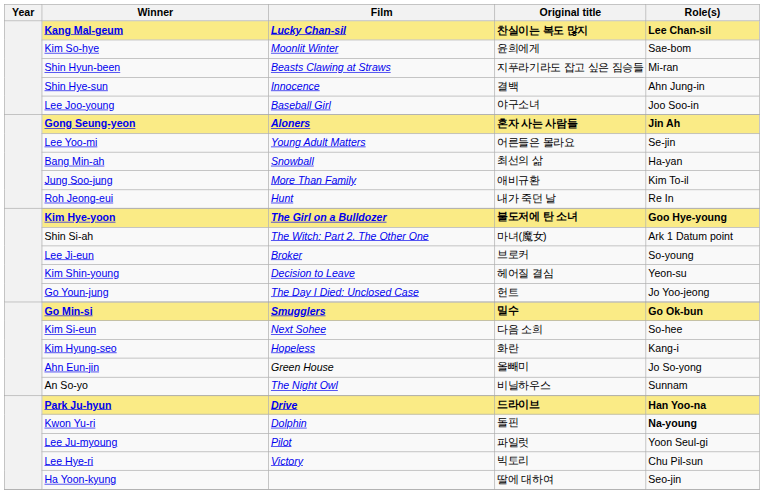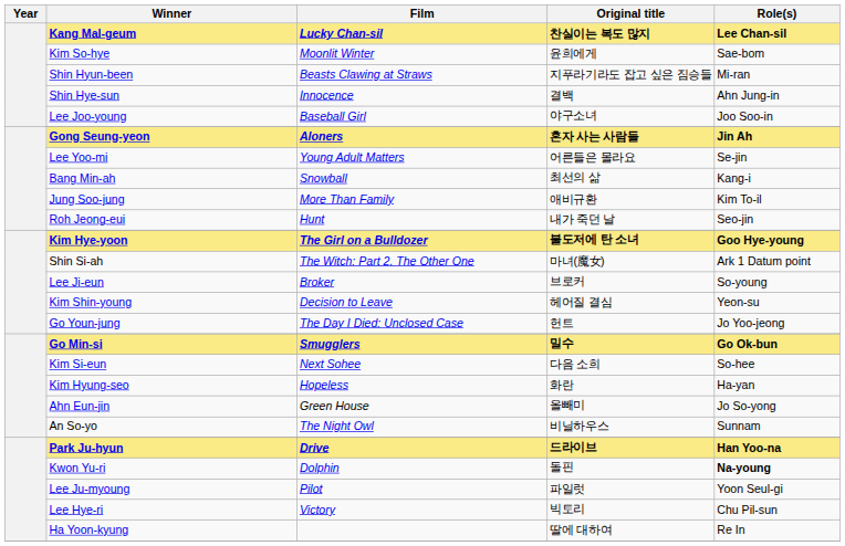 <table class="wikitable">
 <tr>
 <th style="width:5%;">Year</th>
 <th style="width:30%;">Winner</th>
 <th style="width:30%;">Film</th>
 <th style="width:20%;">Original title</th>
 <th style="width:20%;">Role(s)</th>
 </tr>
 <tr>
 <th rowspan="5"></th>
 <td style="background:#FAEB86;"><strong><a href='#'>Kang Mal-geum</a></strong></td>
 <td style="background:#FAEB86;"><strong><em><a href='#'>Lucky Chan-sil</a></em></strong></td>
 <td style="background:#FAEB86;"><strong>찬실이는 복도 많지</strong></td>
 <td style="background:#FAEB86;"><strong>Lee Chan-sil</strong></td>
 </tr>
 <tr>
 <td><a href='#'>Kim So-hye</a></td>
 <td><em><a href='#'>Moonlit Winter</a></em></td>
 <td>윤희에게</td>
 <td>Sae-bom</td>
 </tr>
 <tr>
 <td><a href='#'>Shin Hyun-been</a></td>
 <td><em><a href='#'>Beasts Clawing at Straws</a></em></td>
 <td>지푸라기라도 잡고 싶은 짐승들</td>
 <td>Mi-ran</td>
 </tr>
 <tr>
 <td><a href='#'>Shin Hye-sun</a></td>
 <td><em><a href='#'>Innocence</a></em></td>
 <td>결백</td>
 <td>Ahn Jung-in</td>
 </tr>
 <tr>
 <td><a href='#'>Lee Joo-young</a></td>
 <td><em><a href='#'>Baseball Girl</a></em></td>
 <td>야구소녀</td>
 <td>Joo Soo-in</td>
 </tr>
 <tr>
 <th rowspan="6"></th>
 </tr>
 <tr style="background:#FAEB86;">
 <td><strong><a href='#'>Gong Seung-yeon</a></strong></td>
 <td><strong><em><a href='#'>Aloners</a></em></strong></td>
 <td><strong>혼자 사는 사람들</strong></td>
 <td><strong>Jin Ah</strong></td>
 </tr>
 <tr>
 <td><a href='#'>Lee Yoo-mi</a></td>
 <td><em><a href='#'>Young Adult Matters</a></em></td>
 <td>어른들은 몰라요</td>
 <td>Se-jin</td>
 </tr>
 <tr>
 <td><a href='#'>Bang Min-ah</a></td>
 <td><em><a href='#'>Snowball</a></em></td>
 <td>최선의 삶</td>
-<td>Ha-yan</td>
+<td>Kang-i</td>
 </tr>
 <tr>
 <td><a href='#'>Jung Soo-jung</a></td>
 <td><em><a href='#'>More Than Family</a></em></td>
 <td>애비규환</td>
 <td>Kim To-il</td>
 </tr>
 <tr>
 <td><a href='#'>Roh Jeong-eui</a></td>
 <td><em><a href='#'>Hunt</a></em></td>
 <td>내가 죽던 날</td>
-<td>Re In</td>
+<td>Seo-jin</td>
 </tr>
 <tr>
 <th rowspan="6"></th>
 </tr>
 <tr style="background:#FAEB86;">
 <td><strong><a href='#'>Kim Hye-yoon</a></strong></td>
 <td><strong><em><a href='#'>The Girl on a Bulldozer</a></em></strong></td>
 <td><strong>불도저에 탄 소녀</strong></td>
 <td><strong>Goo Hye-young</strong></td>
 </tr>
 <tr>
 <td>Shin Si-ah</td>
 <td><em><a href='#'>The Witch: Part 2. The Other One</a></em></td>
 <td>마녀(魔女)</td>
 <td>Ark 1 Datum point</td>
 </tr>
 <tr>
 <td><a href='#'>Lee Ji-eun</a></td>
 <td><em><a href='#'>Broker</a></em></td>
 <td>브로커</td>
 <td>So-young</td>
 </tr>
 <tr>
 <td><a href='#'>Kim Shin-young</a></td>
 <td><em><a href='#'>Decision to Leave</a></em></td>
 <td>헤어질 결심</td>
 <td>Yeon-su</td>
 </tr>
 <tr>
 <td><a href='#'>Go Youn-jung</a></td>
 <td><em><a href='#'>The Day I Died: Unclosed Case</a></em></td>
 <td>헌트</td>
 <td>Jo Yoo-jeong</td>
 </tr>
 <tr>
 <th rowspan="6"></th>
 </tr>
 <tr style="background:#FAEB86;">
 <td><strong><a href='#'>Go Min-si</a></strong></td>
 <td><strong><em><a href='#'>Smugglers</a></em></strong></td>
 <td><strong>밀수</strong></td>
 <td><strong>Go Ok-bun</strong></td>
 </tr>
 <tr>
 <td><a href='#'>Kim Si-eun</a></td>
 <td><em><a href='#'>Next Sohee</a></em></td>
 <td>다음 소희</td>
 <td>So-hee</td>
 </tr>
 <tr>
 <td><a href='#'>Kim Hyung-seo</a></td>
 <td><em><a href='#'>Hopeless</a></em></td>
 <td>화란</td>
-<td>Kang-i</td>
+<td>Ha-yan</td>
 </tr>
 <tr>
 <td><a href='#'>Ahn Eun-jin</a></td>
 <td><em>Green House</em></td>
 <td>올빼미</td>
 <td>Jo So-yong</td>
 </tr>
 <tr>
 <td>An So-yo</td>
 <td><em><a href='#'>The Night Owl</a></em></td>
 <td>비닐하우스</td>
 <td>Sunnam</td>
 </tr>
 <tr>
 <th rowspan="6"></th>
 </tr>
 <tr style="background:#FAEB86;">
 <td><strong><a href='#'>Park Ju-hyun</a></strong></td>
 <td><strong><em><a href='#'>Drive</a></em></strong></td>
 <td><strong>드라이브</strong></td>
 <td><strong>Han Yoo-na</strong></td>
 </tr>
 <tr>
 <td><a href='#'>Kwon Yu-ri</a></td>
 <td><em><a href='#'>Dolphin</a></em></td>
 <td>돌핀</td>
 <td><strong>Na-young</strong></td>
 </tr>
 <tr>
 <td><a href='#'>Lee Ju-myoung</a></td>
 <td><em><a href='#'>Pilot</a></em></td>
 <td>파일럿</td>
 <td>Yoon Seul-gi</td>
 </tr>
 <tr>
 <td><a href='#'>Lee Hye-ri</a></td>
 <td><em><a href='#'>Victory</a></em></td>
 <td>빅토리</td>
 <td>Chu Pil-sun</td>
 </tr>
 <tr>
 <td><a href='#'>Ha Yoon-kyung</a></td>
 <td><em></em></td>
 <td>딸에 대하여</td>
-<td>Seo-jin</td>
+<td>Re In</td>
 </tr>
 <tr>
 </tr>
 </table>
